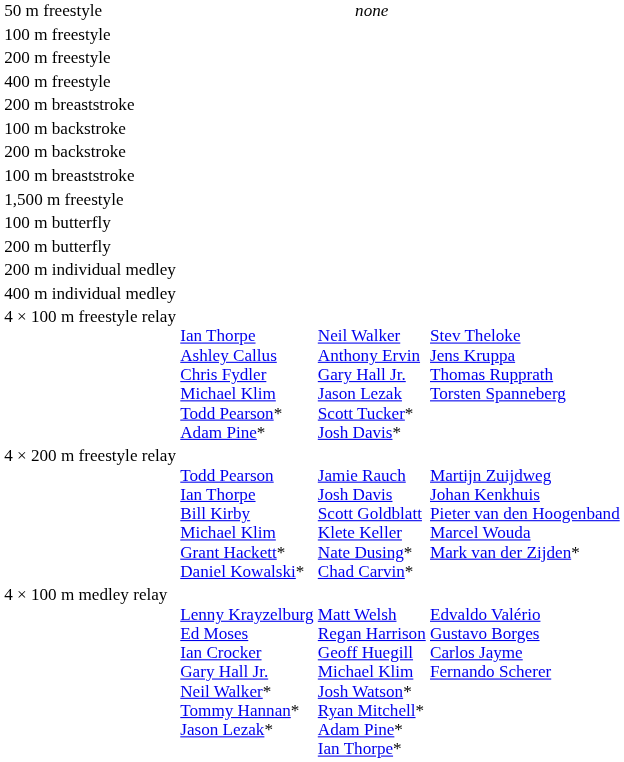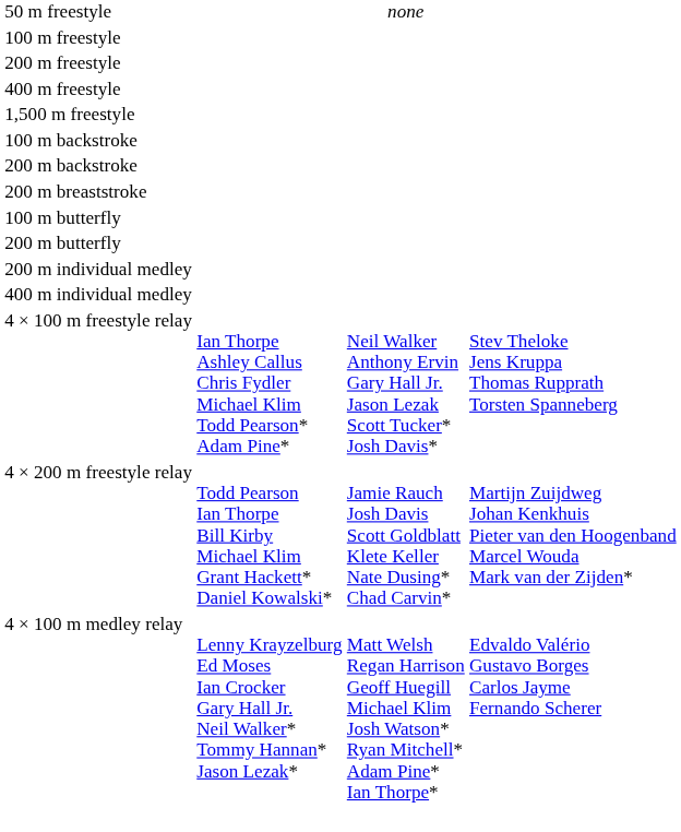 <table>
 <tr valign="top">
 <td rowspan=2>50 m freestyle<br></td>
 <td></td>
 <td rowspan="2" style="text-align:center;"><em>none</em>  </td>
 <td rowspan=2></td>
 </tr>
 <tr>
 <td></td>
 </tr>
 <tr>
 <td>100 m freestyle<br></td>
 <td></td>
 <td></td>
 <td></td>
 </tr>
 <tr>
 <td>200 m freestyle<br></td>
 <td></td>
 <td></td>
 <td></td>
 </tr>
 <tr>
 <td>400 m freestyle<br></td>
 <td></td>
 <td></td>
 <td></td>
 </tr>
 <tr>
-<td>200 m breaststroke<br></td>
+<td>1,500 m freestyle<br></td>
 <td></td>
 <td></td>
 <td></td>
 </tr>
 <tr>
 <td>100 m backstroke<br></td>
 <td></td>
 <td></td>
 <td></td>
 </tr>
 <tr>
 <td>200 m backstroke<br></td>
 <td></td>
 <td></td>
 <td></td>
 </tr>
 <tr>
-<td>100 m breaststroke<br></td>
-<td></td>
-<td></td>
-<td></td>
-</tr>
-<tr>
-<td>1,500 m freestyle<br></td>
+<td>200 m breaststroke<br></td>
 <td></td>
 <td></td>
 <td></td>
 </tr>
 <tr>
 <td>100 m butterfly<br></td>
 <td></td>
 <td></td>
 <td></td>
 </tr>
 <tr>
 <td>200 m butterfly<br></td>
 <td></td>
 <td></td>
 <td></td>
 </tr>
 <tr>
 <td>200 m individual medley<br></td>
 <td></td>
 <td></td>
 <td></td>
 </tr>
 <tr>
 <td>400 m individual medley<br></td>
 <td></td>
 <td></td>
 <td></td>
 </tr>
 <tr valign="top">
 <td>4 × 100 m freestyle relay<br></td>
 <td><br><a href='#'>Ian Thorpe</a><br><a href='#'>Ashley Callus</a><br><a href='#'>Chris Fydler</a><br><a href='#'>Michael Klim</a><br><a href='#'>Todd Pearson</a>*<br><a href='#'>Adam Pine</a>*</td>
 <td><br><a href='#'>Neil Walker</a><br><a href='#'>Anthony Ervin</a><br><a href='#'>Gary Hall Jr.</a><br><a href='#'>Jason Lezak</a><br><a href='#'>Scott Tucker</a>*<br><a href='#'>Josh Davis</a>*</td>
 <td><br><a href='#'>Stev Theloke</a><br><a href='#'>Jens Kruppa</a><br><a href='#'>Thomas Rupprath</a><br><a href='#'>Torsten Spanneberg</a></td>
 </tr>
 <tr valign="top">
 <td>4 × 200 m freestyle relay<br></td>
 <td><br><a href='#'>Todd Pearson</a><br><a href='#'>Ian Thorpe</a><br><a href='#'>Bill Kirby</a><br><a href='#'>Michael Klim</a><br><a href='#'>Grant Hackett</a>*<br><a href='#'>Daniel Kowalski</a>*</td>
 <td><br><a href='#'>Jamie Rauch</a><br><a href='#'>Josh Davis</a><br><a href='#'>Scott Goldblatt</a><br><a href='#'>Klete Keller</a><br><a href='#'>Nate Dusing</a>*<br><a href='#'>Chad Carvin</a>*</td>
 <td><br><a href='#'>Martijn Zuijdweg</a><br><a href='#'>Johan Kenkhuis</a><br><a href='#'>Pieter van den Hoogenband</a><br><a href='#'>Marcel Wouda</a><br><a href='#'>Mark van der Zijden</a>*</td>
 </tr>
 <tr valign="top">
 <td>4 × 100 m medley relay<br></td>
 <td><br><a href='#'>Lenny Krayzelburg</a><br><a href='#'>Ed Moses</a><br><a href='#'>Ian Crocker</a><br><a href='#'>Gary Hall Jr.</a><br><a href='#'>Neil Walker</a>*<br><a href='#'>Tommy Hannan</a>*<br><a href='#'>Jason Lezak</a>*</td>
 <td><br><a href='#'>Matt Welsh</a><br><a href='#'>Regan Harrison</a><br><a href='#'>Geoff Huegill</a><br><a href='#'>Michael Klim</a><br><a href='#'>Josh Watson</a>*<br><a href='#'>Ryan Mitchell</a>*<br><a href='#'>Adam Pine</a>*<br><a href='#'>Ian Thorpe</a>*</td>
 <td><br><a href='#'>Edvaldo Valério</a><br><a href='#'>Gustavo Borges</a><br><a href='#'>Carlos Jayme</a><br><a href='#'>Fernando Scherer</a></td>
 </tr>
 </table>
